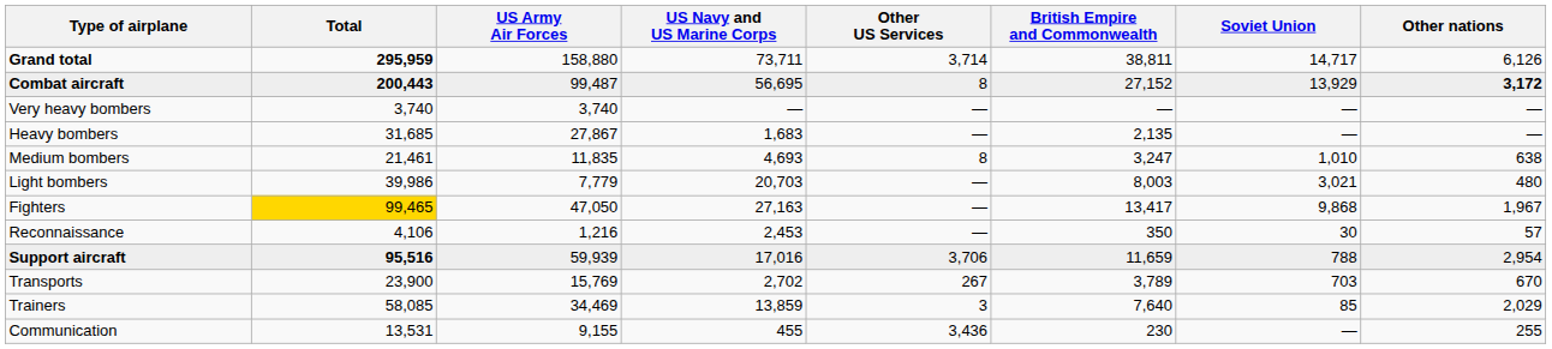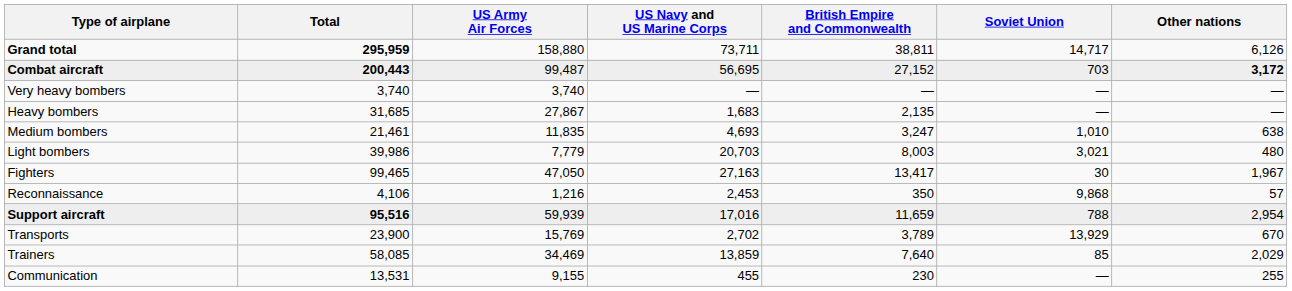 <table class="wikitable" width="100%">
 <tr>
 <th width="16%">Type of airplane</th>
 <th width="12%">Total</th>
 <th width="12%"><a href='#'>US Army <br>Air Forces</a></th>
 <th width="12%"><a href='#'>US Navy</a> and <br><a href='#'>US Marine Corps</a></th>
-<th width="12%">Other <br>US Services</th>
 <th width="12%"><a href='#'>British Empire <br>and Commonwealth</a></th>
 <th width="12%"><a href='#'>Soviet Union</a></th>
 <th width="12%">Other nations</th>
 </tr>
 <tr>
 <td><strong>Grand total</strong></td>
 <td align=right><strong>295,959</strong></td>
 <td align=right>158,880</td>
 <td align=right>73,711</td>
-<td align=right>3,714</td>
 <td align=right>38,811</td>
 <td align=right>14,717</td>
 <td align=right>6,126</td>
 </tr>
 <tr style="background: #eeeeee;">
 <td><strong>Combat aircraft</strong></td>
 <td align=right><strong>200,443</strong></td>
 <td align=right>99,487</td>
 <td align=right>56,695</td>
-<td align=right>8</td>
 <td align=right>27,152</td>
-<td align=right>13,929</td>
+<td align=right>703</td>
 <td align=right><strong>3,172</strong></td>
 </tr>
 <tr>
 <td>Very heavy bombers</td>
 <td align=right>3,740</td>
 <td align=right>3,740</td>
 <td align=right>—</td>
 <td align=right>—</td>
 <td align=right>—</td>
 <td align=right>—</td>
-<td align=right>—</td>
 </tr>
 <tr>
 <td>Heavy bombers</td>
 <td align=right>31,685</td>
 <td align=right>27,867</td>
 <td align=right>1,683</td>
-<td align=right>—</td>
 <td align=right>2,135</td>
 <td align=right>—</td>
 <td align=right>—</td>
 </tr>
 <tr>
 <td>Medium bombers</td>
 <td align=right>21,461</td>
 <td align=right>11,835</td>
 <td align=right>4,693</td>
-<td align=right>8</td>
 <td align=right>3,247</td>
 <td align=right>1,010</td>
 <td align=right>638</td>
 </tr>
 <tr>
 <td>Light bombers</td>
 <td align=right>39,986</td>
 <td align=right>7,779</td>
 <td align=right>20,703</td>
-<td align=right>—</td>
 <td align=right>8,003</td>
 <td align=right>3,021</td>
 <td align=right>480</td>
 </tr>
 <tr>
 <td>Fighters</td>
-<td align=right style="background: gold;">99,465</td>
+<td align=right>99,465</td>
 <td align=right>47,050</td>
 <td align=right>27,163</td>
-<td align=right>—</td>
 <td align=right>13,417</td>
-<td align=right>9,868</td>
+<td align=right>30</td>
 <td align=right>1,967</td>
 </tr>
 <tr>
 <td>Reconnaissance</td>
 <td align=right>4,106</td>
 <td align=right>1,216</td>
 <td align=right>2,453</td>
-<td align=right>—</td>
 <td align=right>350</td>
-<td align=right>30</td>
+<td align=right>9,868</td>
 <td align=right>57</td>
 </tr>
 <tr style="background: #eeeeee;">
 <td><strong>Support aircraft</strong></td>
 <td align=right><strong>95,516</strong></td>
 <td align=right>59,939</td>
 <td align=right>17,016</td>
-<td align=right>3,706</td>
 <td align=right>11,659</td>
 <td align=right>788</td>
 <td align=right>2,954</td>
 </tr>
 <tr>
 <td>Transports</td>
 <td align=right>23,900</td>
 <td align=right>15,769</td>
 <td align=right>2,702</td>
-<td align=right>267</td>
 <td align=right>3,789</td>
-<td align=right>703</td>
+<td align=right>13,929</td>
 <td align=right>670</td>
 </tr>
 <tr>
 <td>Trainers</td>
 <td align=right>58,085</td>
 <td align=right>34,469</td>
 <td align=right>13,859</td>
-<td align=right>3</td>
 <td align=right>7,640</td>
 <td align=right>85</td>
 <td align=right>2,029</td>
 </tr>
 <tr>
 <td>Communication</td>
 <td align=right>13,531</td>
 <td align=right>9,155</td>
 <td align=right>455</td>
-<td align=right>3,436</td>
 <td align=right>230</td>
 <td align=right>—</td>
 <td align=right>255</td>
 </tr>
 </table>
